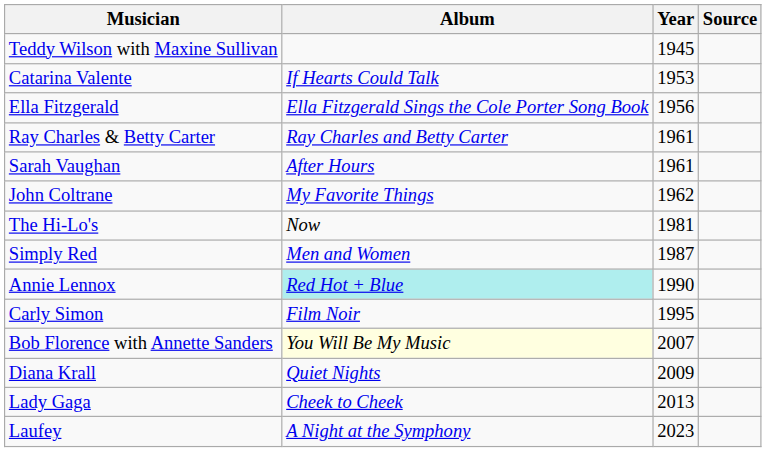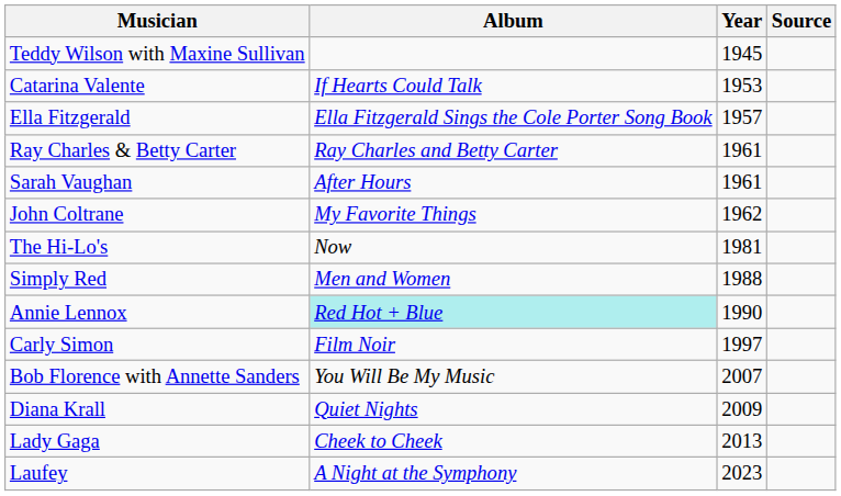 <table class="wikitable sortable">
 <tr>
 <th>Musician</th>
 <th>Album</th>
 <th>Year</th>
 <th>Source</th>
 </tr>
 <tr>
 <td><a href='#'>Teddy Wilson</a> with <a href='#'>Maxine Sullivan</a></td>
 <td></td>
 <td>1945</td>
 <td></td>
 </tr>
 <tr>
 <td><a href='#'>Catarina Valente</a></td>
 <td><em><a href='#'>If Hearts Could Talk</a></em></td>
 <td>1953</td>
 <td></td>
 </tr>
 <tr>
 <td><a href='#'>Ella Fitzgerald</a></td>
 <td><em><a href='#'>Ella Fitzgerald Sings the Cole Porter Song Book</a></em></td>
-<td>1956</td>
+<td>1957</td>
 <td></td>
 </tr>
 <tr>
 <td><a href='#'>Ray Charles</a> & <a href='#'>Betty Carter</a></td>
 <td><em><a href='#'>Ray Charles and Betty Carter</a></em></td>
 <td>1961</td>
 <td></td>
 </tr>
 <tr>
 <td><a href='#'>Sarah Vaughan</a></td>
 <td><em><a href='#'>After Hours</a></em></td>
 <td>1961</td>
 <td></td>
 </tr>
 <tr>
 <td><a href='#'>John Coltrane</a></td>
 <td><em><a href='#'>My Favorite Things</a></em></td>
 <td>1962</td>
 <td></td>
 </tr>
 <tr>
 <td><a href='#'>The Hi-Lo's</a></td>
 <td><em>Now</em></td>
 <td>1981</td>
 <td></td>
 </tr>
 <tr>
 <td><a href='#'>Simply Red</a></td>
 <td><em><a href='#'>Men and Women</a></em></td>
-<td>1987</td>
+<td>1988</td>
 <td></td>
 </tr>
 <tr>
 <td><a href='#'>Annie Lennox</a></td>
 <td style="background: paleturquoise;"><em><a href='#'>Red Hot + Blue</a></em></td>
 <td>1990</td>
 <td></td>
 </tr>
 <tr>
 <td><a href='#'>Carly Simon</a></td>
 <td><em><a href='#'>Film Noir</a></em></td>
-<td>1995</td>
+<td>1997</td>
 <td></td>
 </tr>
 <tr>
 <td><a href='#'>Bob Florence</a> with <a href='#'>Annette Sanders</a></td>
-<td style="background: lightyellow;"><em>You Will Be My Music</em></td>
+<td><em>You Will Be My Music</em></td>
 <td>2007</td>
 <td></td>
 </tr>
 <tr>
 <td><a href='#'>Diana Krall</a></td>
 <td><em><a href='#'>Quiet Nights</a></em></td>
 <td>2009</td>
 <td></td>
 </tr>
 <tr>
 <td><a href='#'>Lady Gaga</a></td>
 <td><em><a href='#'>Cheek to Cheek</a></em> </td>
 <td>2013</td>
 <td></td>
 </tr>
 <tr>
 <td><a href='#'>Laufey</a></td>
 <td><em><a href='#'>A Night at the Symphony</a></em></td>
 <td>2023</td>
 <td></td>
 </tr>
 </table>
